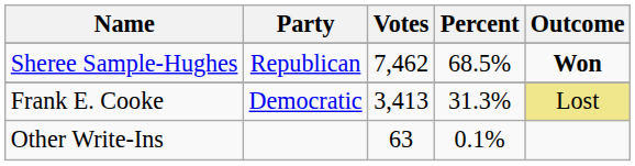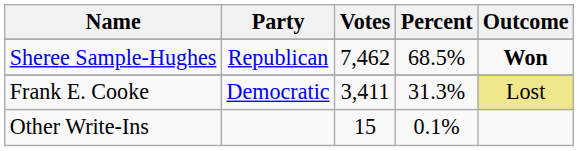 <table class="wikitable" style="text-align:center">
 <tr>
 <th>Name</th>
 <th>Party</th>
 <th>Votes</th>
 <th>Percent</th>
 <th>Outcome</th>
 </tr>
 <tr>
 </tr>
 <tr>
 <td align="left"><a href='#'>Sheree Sample-Hughes</a></td>
 <td><a href='#'>Republican</a></td>
 <td>7,462</td>
 <td>68.5%</td>
 <td><strong>Won</strong></td>
 </tr>
 <tr>
 </tr>
 <tr>
 <td align="left">Frank E. Cooke</td>
 <td><a href='#'>Democratic</a></td>
-<td>3,413</td>
+<td>3,411</td>
 <td>31.3%</td>
 <td style="background: khaki;">Lost</td>
 </tr>
 <tr>
 <td align="left">Other Write-Ins</td>
 <td></td>
-<td>63</td>
+<td>15</td>
 <td>0.1%</td>
 <td></td>
 </tr>
 </table>
